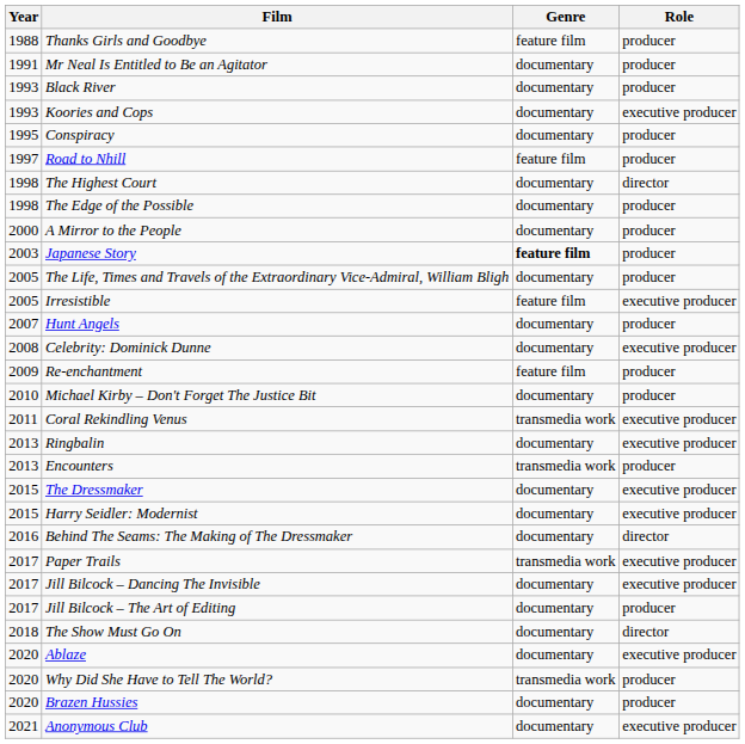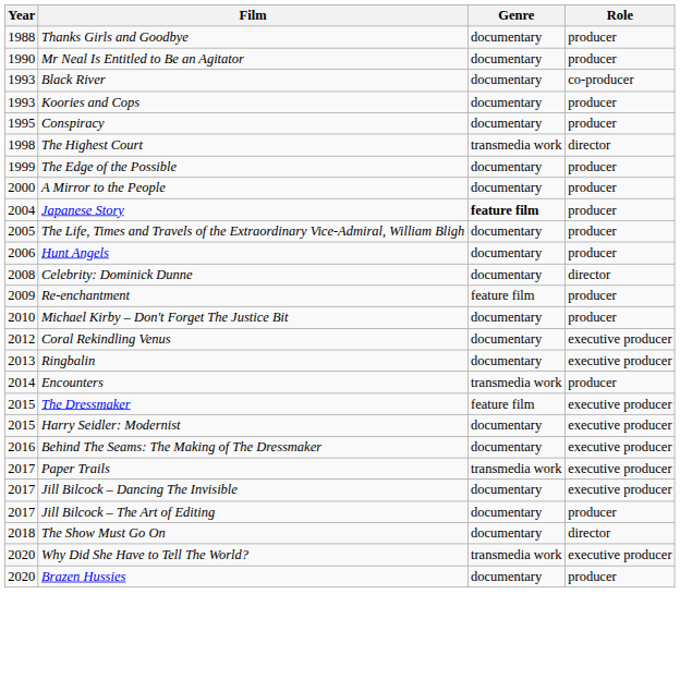 <table class="wikitable">
 <tr>
 <th>Year</th>
 <th>Film</th>
 <th>Genre</th>
 <th>Role</th>
 </tr>
 <tr>
 <td>1988</td>
 <td><em>Thanks Girls and Goodbye</em></td>
-<td>feature film</td>
+<td>documentary</td>
 <td>producer</td>
 </tr>
 <tr>
-<td>1991</td>
+<td>1990</td>
 <td><em>Mr Neal Is Entitled to Be an Agitator</em></td>
 <td>documentary</td>
 <td>producer</td>
 </tr>
 <tr>
 <td>1993</td>
 <td><em>Black River</em></td>
 <td>documentary</td>
-<td>producer</td>
+<td>co-producer</td>
 </tr>
 <tr>
 <td>1993</td>
 <td><em>Koories and Cops</em></td>
 <td>documentary</td>
-<td>executive producer</td>
+<td>producer</td>
 </tr>
 <tr>
 <td>1995</td>
 <td><em>Conspiracy</em></td>
 <td>documentary</td>
 <td>producer</td>
 </tr>
 <tr>
-<td>1997</td>
-<td><em><a href='#'>Road to Nhill</a></em></td>
-<td>feature film</td>
-<td>producer</td>
-</tr>
-<tr>
 <td>1998</td>
 <td><em>The Highest Court</em></td>
-<td>documentary</td>
+<td>transmedia work</td>
 <td>director</td>
 </tr>
 <tr>
-<td>1998</td>
+<td>1999</td>
 <td><em>The Edge of the Possible</em></td>
 <td>documentary</td>
 <td>producer</td>
 </tr>
 <tr>
 <td>2000</td>
 <td><em>A Mirror to the People</em></td>
 <td>documentary</td>
 <td>producer</td>
 </tr>
 <tr>
-<td>2003</td>
+<td>2004</td>
 <td><em><a href='#'>Japanese Story</a></em></td>
 <td><strong>feature film</strong></td>
 <td>producer</td>
 </tr>
 <tr>
 <td>2005</td>
 <td><em>The Life, Times and Travels of the Extraordinary Vice-Admiral, William Bligh</em></td>
 <td>documentary</td>
 <td>producer</td>
 </tr>
 <tr>
-<td>2005</td>
-<td><em>Irresistible</em></td>
-<td>feature film</td>
-<td>executive producer</td>
-</tr>
-<tr>
-<td>2007</td>
+<td>2006</td>
 <td><em><a href='#'>Hunt Angels</a></em></td>
 <td>documentary</td>
 <td>producer</td>
 </tr>
 <tr>
 <td>2008</td>
 <td><em>Celebrity: Dominick Dunne</em></td>
 <td>documentary</td>
-<td>executive producer</td>
+<td>director</td>
 </tr>
 <tr>
 <td>2009</td>
 <td><em>Re-enchantment</em></td>
 <td>feature film</td>
 <td>producer</td>
 </tr>
 <tr>
 <td>2010</td>
 <td><em>Michael Kirby – Don't Forget The Justice Bit</em></td>
 <td>documentary</td>
 <td>producer</td>
 </tr>
 <tr>
-<td>2011</td>
+<td>2012</td>
 <td><em>Coral Rekindling Venus</em></td>
-<td>transmedia work</td>
+<td>documentary</td>
 <td>executive producer</td>
 </tr>
 <tr>
 <td>2013</td>
 <td><em>Ringbalin</em></td>
 <td>documentary</td>
 <td>executive producer</td>
 </tr>
 <tr>
-<td>2013</td>
+<td>2014</td>
 <td><em>Encounters</em></td>
 <td>transmedia work</td>
 <td>producer</td>
 </tr>
 <tr>
 <td>2015</td>
 <td><em><a href='#'>The Dressmaker</a></em></td>
-<td>documentary</td>
+<td>feature film</td>
 <td>executive producer</td>
 </tr>
 <tr>
 <td>2015</td>
 <td><em>Harry Seidler: Modernist</em></td>
 <td>documentary</td>
 <td>executive producer</td>
 </tr>
 <tr>
 <td>2016</td>
 <td><em>Behind The Seams: The Making of The Dressmaker</em></td>
 <td>documentary</td>
-<td>director</td>
+<td>executive producer</td>
 </tr>
 <tr>
 <td>2017</td>
 <td><em>Paper Trails</em></td>
 <td>transmedia work</td>
 <td>executive producer</td>
 </tr>
 <tr>
 <td>2017</td>
 <td><em>Jill Bilcock – Dancing The Invisible</em></td>
 <td>documentary</td>
 <td>executive producer</td>
 </tr>
 <tr>
 <td>2017</td>
 <td><em>Jill Bilcock – The Art of Editing</em></td>
 <td>documentary</td>
 <td>producer</td>
 </tr>
 <tr>
 <td>2018</td>
 <td><em>The Show Must Go On</em></td>
 <td>documentary</td>
 <td>director</td>
 </tr>
 <tr>
 <td>2020</td>
-<td><em><a href='#'>Ablaze</a></em></td>
-<td>documentary</td>
-<td>executive producer</td>
-</tr>
-<tr>
-<td>2020</td>
 <td><em>Why Did She Have to Tell The World?</em></td>
 <td>transmedia work</td>
-<td>producer</td>
+<td>executive producer</td>
 </tr>
 <tr>
 <td>2020</td>
 <td><em><a href='#'>Brazen Hussies</a></em></td>
 <td>documentary</td>
 <td>producer</td>
 </tr>
-<tr>
-<td>2021</td>
-<td><em><a href='#'>Anonymous Club</a></em></td>
-<td>documentary</td>
-<td>executive producer</td>
-</tr>
 </table>
